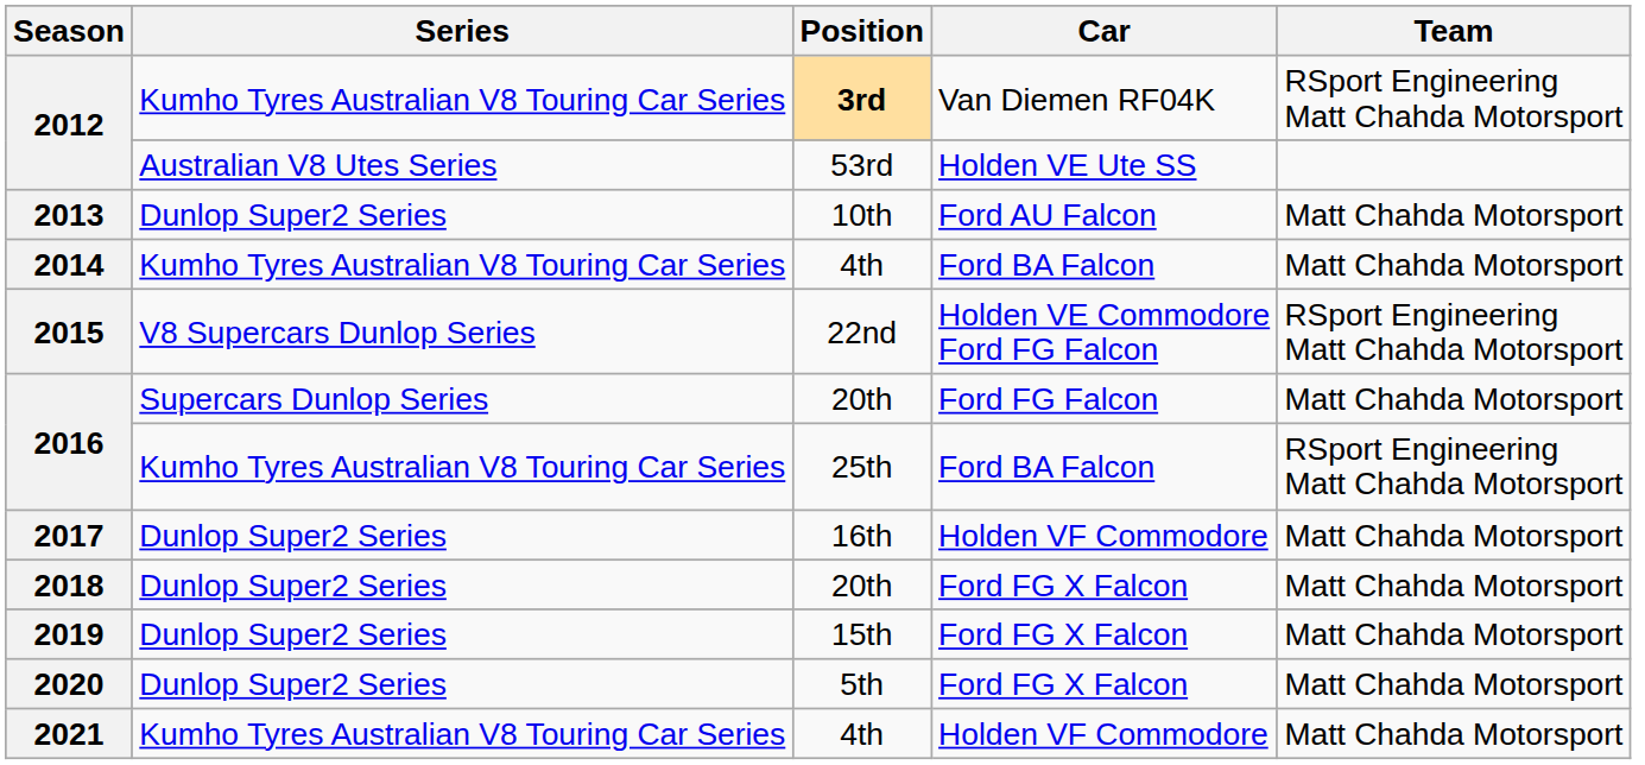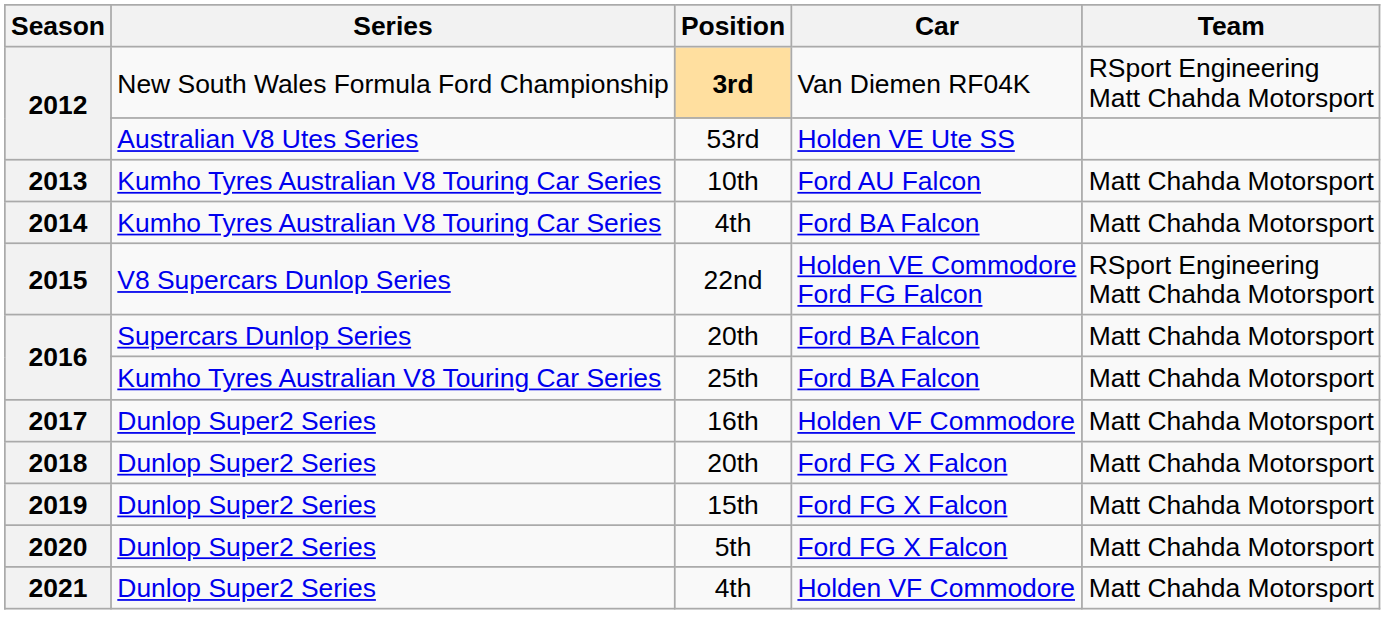 <table class="wikitable" style="font-size: 95%;">
 <tr>
 <th>Season</th>
 <th>Series</th>
 <th>Position</th>
 <th>Car</th>
 <th>Team</th>
 </tr>
 <tr>
 <th rowspan=2>2012</th>
-<td><a href='#'>Kumho Tyres Australian V8 Touring Car Series</a></td>
+<td>New South Wales Formula Ford Championship</td>
 <td align="center" style="background: #ffdf9f;"><strong>3rd</strong></td>
 <td>Van Diemen RF04K</td>
 <td>RSport Engineering<br>Matt Chahda Motorsport</td>
 </tr>
 <tr>
 <td><a href='#'>Australian V8 Utes Series</a></td>
 <td align="center">53rd</td>
 <td><a href='#'>Holden VE Ute SS</a></td>
 <td></td>
 </tr>
 <tr>
 <th>2013</th>
-<td><a href='#'>Dunlop Super2 Series</a></td>
+<td><a href='#'>Kumho Tyres Australian V8 Touring Car Series</a></td>
 <td align="center">10th</td>
 <td><a href='#'>Ford AU Falcon</a></td>
 <td>Matt Chahda Motorsport</td>
 </tr>
 <tr>
 <th>2014</th>
 <td><a href='#'>Kumho Tyres Australian V8 Touring Car Series</a></td>
 <td align="center">4th</td>
 <td><a href='#'>Ford BA Falcon</a></td>
 <td>Matt Chahda Motorsport</td>
 </tr>
 <tr>
 <th>2015</th>
 <td><a href='#'>V8 Supercars Dunlop Series</a></td>
 <td align="center">22nd</td>
 <td><a href='#'>Holden VE Commodore</a><br><a href='#'>Ford FG Falcon</a></td>
 <td>RSport Engineering<br>Matt Chahda Motorsport</td>
 </tr>
 <tr>
 <th rowspan=2>2016</th>
 <td><a href='#'>Supercars Dunlop Series</a></td>
 <td align="center">20th</td>
-<td><a href='#'>Ford FG Falcon</a></td>
+<td><a href='#'>Ford BA Falcon</a></td>
 <td>Matt Chahda Motorsport</td>
 </tr>
 <tr>
 <td><a href='#'>Kumho Tyres Australian V8 Touring Car Series</a></td>
 <td align="center">25th</td>
 <td><a href='#'>Ford BA Falcon</a></td>
-<td>RSport Engineering<br>Matt Chahda Motorsport</td>
+<td>Matt Chahda Motorsport</td>
 </tr>
 <tr>
 <th>2017</th>
 <td><a href='#'>Dunlop Super2 Series</a></td>
 <td align="center">16th</td>
 <td><a href='#'>Holden VF Commodore</a></td>
 <td>Matt Chahda Motorsport</td>
 </tr>
 <tr>
 <th>2018</th>
 <td><a href='#'>Dunlop Super2 Series</a></td>
 <td align="center">20th</td>
 <td><a href='#'>Ford FG X Falcon</a></td>
 <td>Matt Chahda Motorsport</td>
 </tr>
 <tr>
 <th>2019</th>
 <td><a href='#'>Dunlop Super2 Series</a></td>
 <td align="center">15th</td>
 <td><a href='#'>Ford FG X Falcon</a></td>
 <td>Matt Chahda Motorsport</td>
 </tr>
 <tr>
 <th>2020</th>
 <td><a href='#'>Dunlop Super2 Series</a></td>
 <td align="center">5th</td>
 <td><a href='#'>Ford FG X Falcon</a></td>
 <td>Matt Chahda Motorsport</td>
 </tr>
 <tr>
 <th>2021</th>
-<td><a href='#'>Kumho Tyres Australian V8 Touring Car Series</a></td>
+<td><a href='#'>Dunlop Super2 Series</a></td>
 <td align="Center">4th</td>
 <td><a href='#'>Holden VF Commodore</a></td>
 <td>Matt Chahda Motorsport</td>
 </tr>
 </table>
